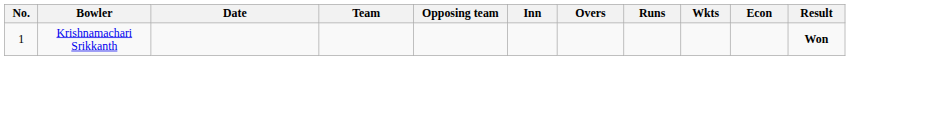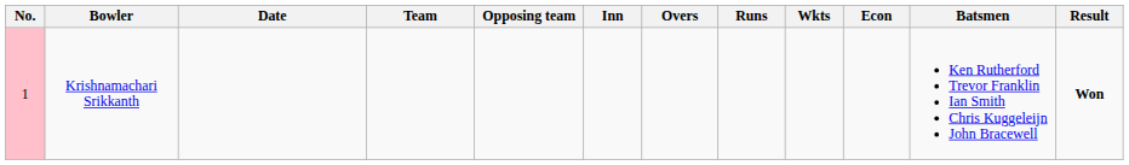 <table class="wikitable sortable" style="font-size: 100%">
 <tr align=center>
 <th scope="col" width="38">No.</th>
 <th scope="col" width="145">Bowler</th>
 <th scope="col" width="220">Date</th>
 <th scope="col" width="120">Team</th>
 <th scope="col" width="120">Opposing team</th>
 <th scope="col" width="60">Inn</th>
 <th scope="col" width="82">Overs</th>
 <th scope="col" width="70">Runs</th>
 <th scope="col" width="60">Wkts</th>
 <th scope="col" width="70">Econ</th>
+<th scope="col" width="160" class="unsortable">Batsmen</th>
 <th scope="col" width="70">Result</th>
 </tr>
 <tr align="center">
-<td scope="row">1</td>
+<td scope="row" style="background: pink;">1</td>
 <td><a href='#'>Krishnamachari Srikkanth</a> </td>
 <td></td>
 <td></td>
 <td></td>
 <td></td>
 <td></td>
 <td></td>
 <td></td>
 <td></td>
+<td align=left><br><ul><li><a href='#'>Ken Rutherford</a></li><li><a href='#'>Trevor Franklin</a></li><li><a href='#'>Ian Smith</a></li><li><a href='#'>Chris Kuggeleijn</a></li><li><a href='#'>John Bracewell</a></li></ul></td>
 <td><strong>Won </strong></td>
 </tr>
 </table>
